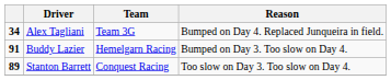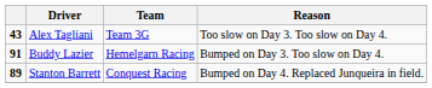 <table class="wikitable" style="font-size: 95%;">
 <tr>
 <th width="20"></th>
 <th>Driver</th>
 <th>Team</th>
 <th>Reason</th>
 </tr>
 <tr>
-<td align=center><strong>34</strong></td>
+<td align=center><strong>43</strong></td>
 <td> <a href='#'>Alex Tagliani</a> <strong></strong></td>
 <td><a href='#'>Team 3G</a></td>
-<td>Bumped on Day 4. Replaced Junqueira in field.</td>
+<td>Too slow on Day 3. Too slow on Day 4.</td>
 </tr>
 <tr>
 <td align=center><strong>91</strong></td>
 <td> <a href='#'>Buddy Lazier</a> <strong></strong></td>
 <td><a href='#'>Hemelgarn Racing</a></td>
 <td>Bumped on Day 3. Too slow on Day 4.</td>
 </tr>
 <tr>
 <td align=center><strong>89</strong></td>
 <td> <a href='#'>Stanton Barrett</a> <strong></strong></td>
 <td><a href='#'>Conquest Racing</a></td>
-<td>Too slow on Day 3. Too slow on Day 4.</td>
+<td>Bumped on Day 4. Replaced Junqueira in field.</td>
 </tr>
 <tr>
 </tr>
 </table>
